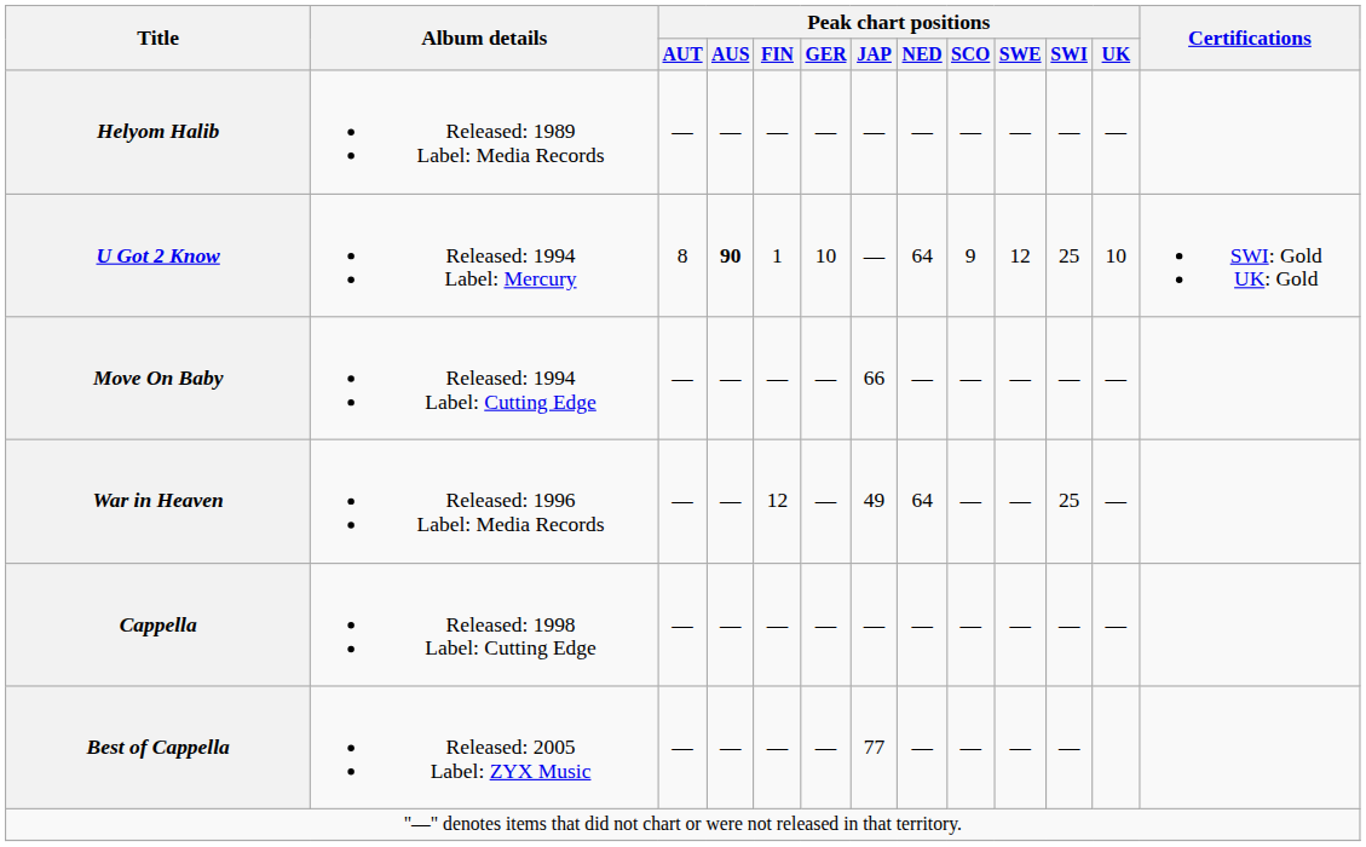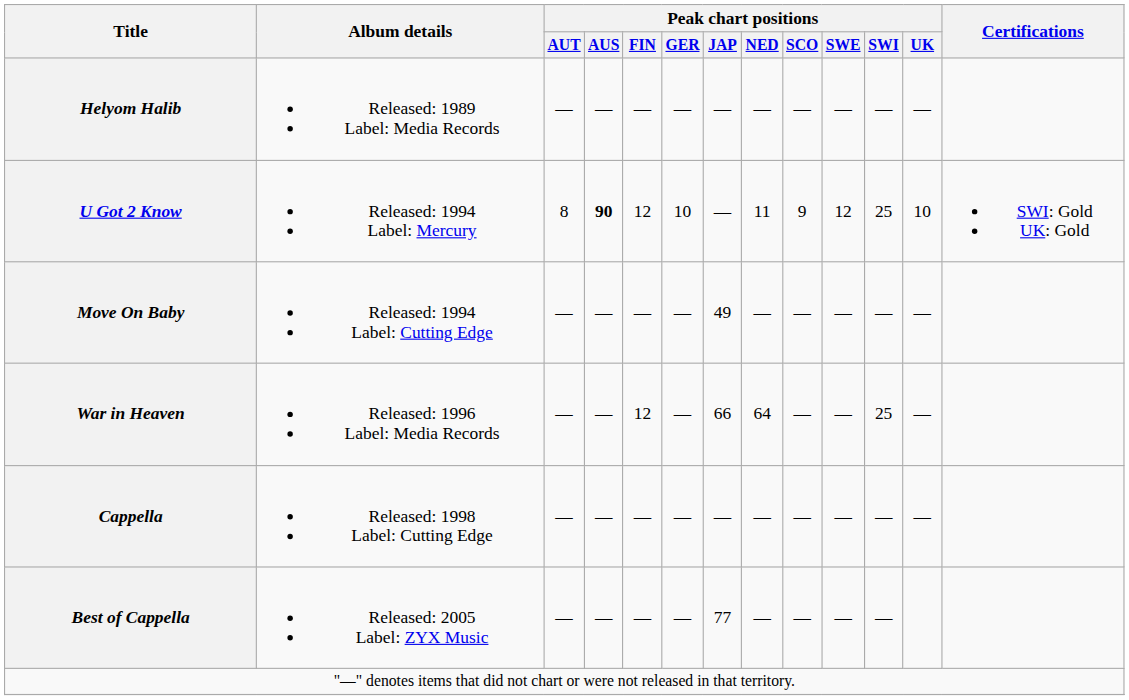 <table class="wikitable plainrowheaders" style="text-align:center;">
 <tr>
 <th scope="col" rowspan="2" style="width:14em;">Title</th>
 <th scope="col" rowspan="2" style="width:16em;">Album details</th>
 <th scope="col" colspan="10">Peak chart positions</th>
 <th rowspan="2" style="width:10em;"><a href='#'>Certifications</a></th>
 </tr>
 <tr>
 <th style="width:2em;font-size:90%;"><a href='#'>AUT</a><br></th>
 <th style="width:2em;font-size:90%;"><a href='#'>AUS</a><br></th>
 <th style="width:2em;font-size:90%;"><a href='#'>FIN</a><br></th>
 <th style="width:2em;font-size:90%;"><a href='#'>GER</a><br></th>
 <th style="width:2em;font-size:90%;"><a href='#'>JAP</a><br></th>
 <th style="width:2em;font-size:90%;"><a href='#'>NED</a><br></th>
 <th style="width:2em;font-size:90%;"><a href='#'>SCO</a><br></th>
 <th style="width:2em;font-size:90%;"><a href='#'>SWE</a><br></th>
 <th style="width:2em;font-size:90%;"><a href='#'>SWI</a><br></th>
 <th style="width:2em;font-size:90%;"><a href='#'>UK</a><br></th>
 </tr>
 <tr>
 <th scope="row"><em>Helyom Halib</em></th>
 <td><br><ul><li>Released: 1989</li><li>Label: Media Records</li></ul></td>
 <td>—</td>
 <td>—</td>
 <td>—</td>
 <td>—</td>
 <td>—</td>
 <td>—</td>
 <td>—</td>
 <td>—</td>
 <td>—</td>
 <td>—</td>
 <td></td>
 </tr>
 <tr>
 <th scope="row"><em><a href='#'>U Got 2 Know</a></em></th>
 <td><br><ul><li>Released: 1994</li><li>Label: <a href='#'>Mercury</a></li></ul></td>
 <td>8</td>
 <td><strong>90</strong></td>
-<td>1</td>
+<td>12</td>
 <td>10</td>
 <td>—</td>
-<td>64</td>
+<td>11</td>
 <td>9</td>
 <td>12</td>
 <td>25</td>
 <td>10</td>
 <td><br><ul><li><a href='#'>SWI</a>: Gold</li><li><a href='#'>UK</a>: Gold</li></ul></td>
 </tr>
 <tr>
 <th scope="row"><em>Move On Baby</em></th>
 <td><br><ul><li>Released: 1994</li><li>Label: <a href='#'>Cutting Edge</a></li></ul></td>
 <td>—</td>
 <td>—</td>
 <td>—</td>
 <td>—</td>
-<td>66</td>
+<td>49</td>
 <td>—</td>
 <td>—</td>
 <td>—</td>
 <td>—</td>
 <td>—</td>
 <td></td>
 </tr>
 <tr>
 <th scope="row"><em>War in Heaven</em></th>
 <td><br><ul><li>Released: 1996</li><li>Label: Media Records</li></ul></td>
 <td>—</td>
 <td>—</td>
 <td>12</td>
 <td>—</td>
-<td>49</td>
+<td>66</td>
 <td>64</td>
 <td>—</td>
 <td>—</td>
 <td>25</td>
 <td>—</td>
 <td></td>
 </tr>
 <tr>
 <th scope="row"><em>Cappella</em></th>
 <td><br><ul><li>Released: 1998</li><li>Label: Cutting Edge</li></ul></td>
 <td>—</td>
 <td>—</td>
 <td>—</td>
 <td>—</td>
 <td>—</td>
 <td>—</td>
 <td>—</td>
 <td>—</td>
 <td>—</td>
 <td>—</td>
 <td></td>
 </tr>
 <tr>
 <th scope="row"><em>Best of Cappella</em></th>
 <td><br><ul><li>Released: 2005</li><li>Label: <a href='#'>ZYX Music</a></li></ul></td>
 <td>—</td>
 <td>—</td>
 <td>—</td>
 <td>—</td>
 <td>77</td>
 <td>—</td>
 <td>—</td>
 <td>—</td>
 <td>—</td>
 <td></td>
 </tr>
 <tr>
 <td align="center" colspan="15" style="font-size:90%">"—" denotes items that did not chart or were not released in that territory.</td>
 </tr>
 <tr>
 </tr>
 </table>
